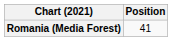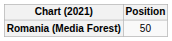 <table class="wikitable plainrowheaders" style="text-align:center;">
 <tr>
 <th scope="col">Chart (2021)</th>
 <th scope="col">Position</th>
 </tr>
 <tr>
 <th scope="row">Romania (Media Forest)</th>
-<td>41</td>
+<td>50</td>
 </tr>
 </table>
